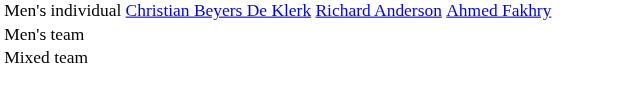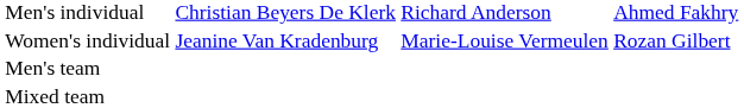 <table>
 <tr>
 <td>Men's individual</td>
 <td> <a href='#'>Christian Beyers De Klerk</a></td>
 <td> <a href='#'>Richard Anderson</a></td>
 <td> <a href='#'>Ahmed Fakhry</a></td>
+</tr>
+<tr>
+<td>Women's individual</td>
+<td> <a href='#'>Jeanine Van Kradenburg</a></td>
+<td> <a href='#'>Marie-Louise Vermeulen</a></td>
+<td> <a href='#'>Rozan Gilbert</a></td>
 </tr>
 <tr>
 <td>Men's team</td>
 <td></td>
 <td></td>
 </tr>
 <tr>
 <td>Mixed team</td>
 <td></td>
 <td></td>
 </tr>
 </table>
